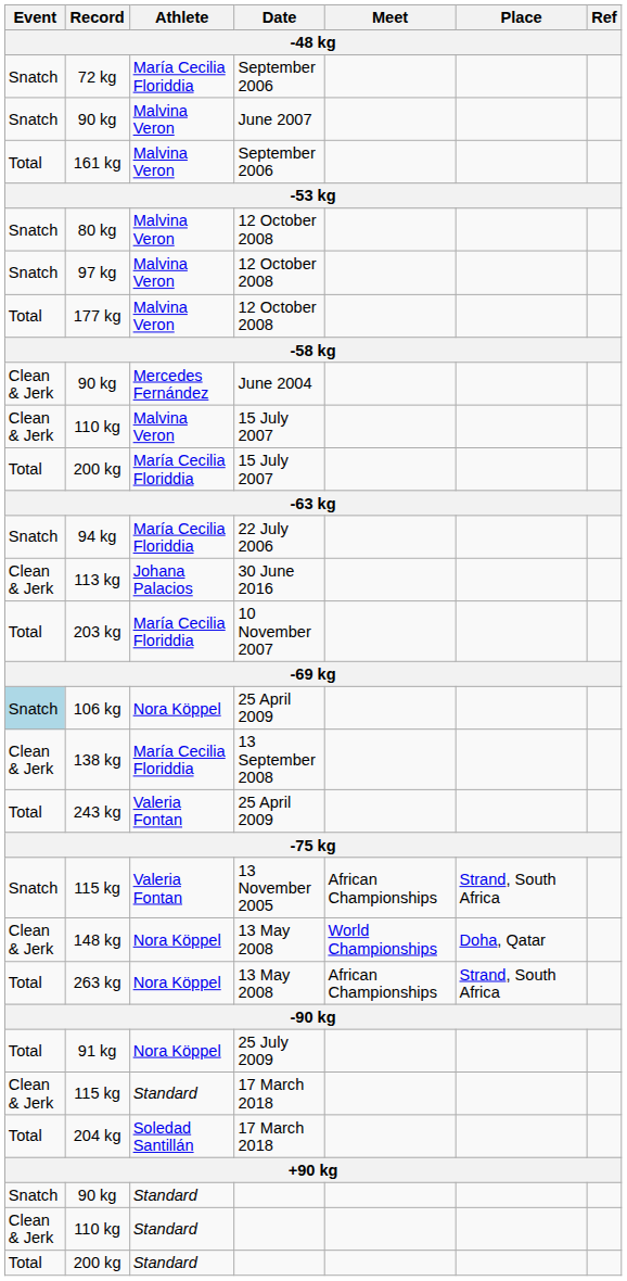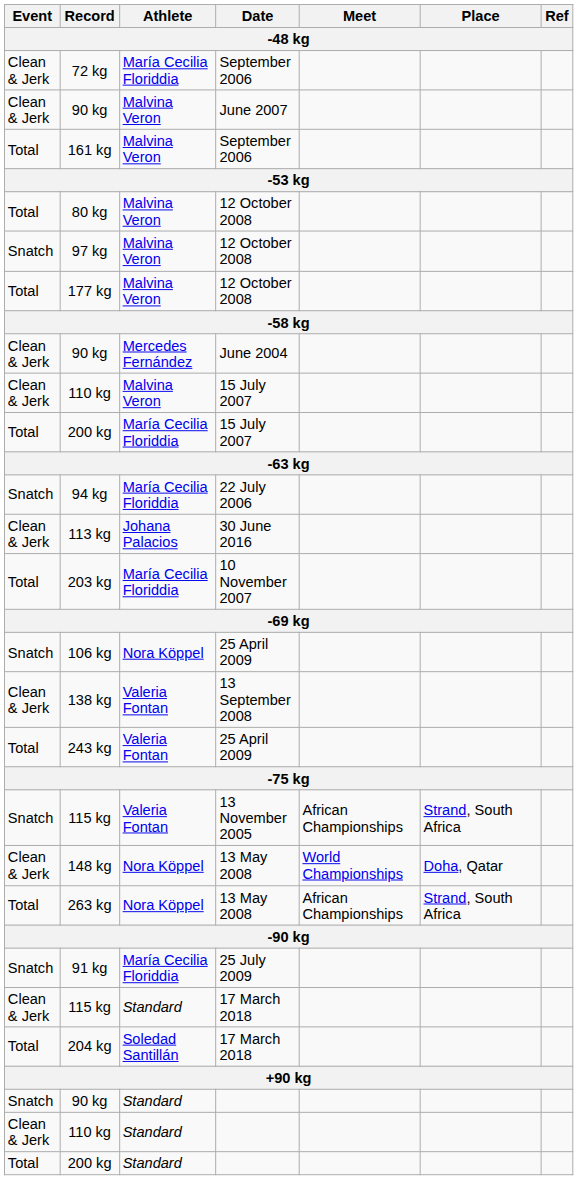 <table class="wikitable" style="font-size:95%; width: 95%;">
 <tr>
 <th width=9%>Event</th>
 <th width=6%>Record</th>
 <th width=16%>Athlete</th>
 <th width=13%>Date</th>
 <th width=20%>Meet</th>
 <th width=20%>Place</th>
 <th width=3%>Ref</th>
 </tr>
 <tr bgcolor="#DDDDDD">
 <th colspan=7>-48 kg</th>
 </tr>
 <tr>
-<td>Snatch</td>
+<td>Clean & Jerk</td>
 <td align=center>72 kg</td>
 <td><a href='#'>María Cecilia Floriddia</a></td>
 <td>September 2006</td>
 <td></td>
 <td></td>
 <td></td>
 </tr>
 <tr>
-<td>Snatch</td>
+<td>Clean & Jerk</td>
 <td align=center>90 kg</td>
 <td><a href='#'>Malvina Veron</a></td>
 <td>June 2007</td>
 <td></td>
 <td></td>
 <td></td>
 </tr>
 <tr>
 <td>Total</td>
 <td align=center>161 kg</td>
 <td><a href='#'>Malvina Veron</a></td>
 <td>September 2006</td>
 <td></td>
 <td></td>
 <td></td>
 </tr>
 <tr bgcolor="#DDDDDD">
 <th colspan=7>-53 kg</th>
 </tr>
 <tr>
-<td>Snatch</td>
+<td>Total</td>
 <td align=center>80 kg</td>
 <td><a href='#'>Malvina Veron</a></td>
 <td>12 October 2008</td>
 <td></td>
 <td></td>
 <td></td>
 </tr>
 <tr>
 <td>Snatch</td>
 <td align=center>97 kg</td>
 <td><a href='#'>Malvina Veron</a></td>
 <td>12 October 2008</td>
 <td></td>
 <td></td>
 <td></td>
 </tr>
 <tr>
 <td>Total</td>
 <td align=center>177 kg</td>
 <td><a href='#'>Malvina Veron</a></td>
 <td>12 October 2008</td>
 <td></td>
 <td></td>
 <td></td>
 </tr>
 <tr bgcolor="#DDDDDD">
 <th colspan=7>-58 kg</th>
 </tr>
 <tr>
 <td>Clean & Jerk</td>
 <td align=center>90 kg</td>
 <td><a href='#'>Mercedes Fernández</a></td>
 <td>June 2004</td>
 <td></td>
 <td></td>
 <td></td>
 </tr>
 <tr>
 <td>Clean & Jerk</td>
 <td align=center>110 kg</td>
 <td><a href='#'>Malvina Veron</a></td>
 <td>15 July 2007</td>
 <td></td>
 <td></td>
 <td></td>
 </tr>
 <tr>
 <td>Total</td>
 <td align=center>200 kg</td>
 <td><a href='#'>María Cecilia Floriddia</a></td>
 <td>15 July 2007</td>
 <td></td>
 <td></td>
 <td></td>
 </tr>
 <tr bgcolor="#DDDDDD">
 <th colspan=7>-63 kg</th>
 </tr>
 <tr>
 <td>Snatch</td>
 <td align=center>94 kg</td>
 <td><a href='#'>María Cecilia Floriddia</a></td>
 <td>22 July 2006</td>
 <td></td>
 <td></td>
 <td></td>
 </tr>
 <tr>
 <td>Clean & Jerk</td>
 <td align=center>113 kg</td>
 <td><a href='#'>Johana Palacios</a></td>
 <td>30 June 2016</td>
 <td></td>
 <td></td>
 <td></td>
 </tr>
 <tr>
 <td>Total</td>
 <td align=center>203 kg</td>
 <td><a href='#'>María Cecilia Floriddia</a></td>
 <td>10 November 2007</td>
 <td></td>
 <td></td>
 <td></td>
 </tr>
 <tr bgcolor="#DDDDDD">
 <th colspan=7>-69 kg</th>
 </tr>
 <tr>
-<td style="background: lightblue;">Snatch</td>
+<td>Snatch</td>
 <td align=center>106 kg</td>
 <td><a href='#'>Nora Köppel</a></td>
 <td>25 April 2009</td>
 <td></td>
 <td></td>
 <td></td>
 </tr>
 <tr>
 <td>Clean & Jerk</td>
 <td align=center>138 kg</td>
-<td><a href='#'>María Cecilia Floriddia</a></td>
+<td><a href='#'>Valeria Fontan</a></td>
 <td>13 September 2008</td>
 <td></td>
 <td></td>
 <td></td>
 </tr>
 <tr>
 <td>Total</td>
 <td align=center>243 kg</td>
 <td><a href='#'>Valeria Fontan</a></td>
 <td>25 April 2009</td>
 <td></td>
 <td></td>
 <td></td>
 </tr>
 <tr bgcolor="#DDDDDD">
 <th colspan=7>-75 kg</th>
 </tr>
 <tr>
 <td>Snatch</td>
 <td align=center>115 kg</td>
 <td><a href='#'>Valeria Fontan</a></td>
 <td>13 November 2005</td>
 <td>African Championships</td>
 <td><a href='#'>Strand</a>, South Africa</td>
 <td></td>
 </tr>
 <tr>
 <td>Clean & Jerk</td>
 <td align=center>148 kg</td>
 <td><a href='#'>Nora Köppel</a></td>
 <td>13 May 2008</td>
 <td><a href='#'>World Championships</a></td>
 <td><a href='#'>Doha</a>, Qatar</td>
 <td></td>
 </tr>
 <tr>
 <td>Total</td>
 <td align=center>263 kg</td>
 <td><a href='#'>Nora Köppel</a></td>
 <td>13 May 2008</td>
 <td>African Championships</td>
 <td><a href='#'>Strand</a>, South Africa</td>
 <td></td>
 </tr>
 <tr bgcolor="#DDDDDD">
 <th colspan=7>-90 kg</th>
 </tr>
 <tr>
-<td>Total</td>
+<td>Snatch</td>
 <td align=center>91 kg</td>
-<td><a href='#'>Nora Köppel</a></td>
+<td><a href='#'>María Cecilia Floriddia</a></td>
 <td>25 July 2009</td>
 <td></td>
 <td></td>
 <td></td>
 </tr>
 <tr>
 <td>Clean & Jerk</td>
 <td align=center>115 kg</td>
 <td><em>Standard</em></td>
 <td>17 March 2018</td>
 <td></td>
 <td></td>
 <td></td>
 </tr>
 <tr>
 <td>Total</td>
 <td align=center>204 kg</td>
 <td><a href='#'>Soledad Santillán</a></td>
 <td>17 March 2018</td>
 <td></td>
 <td></td>
 <td></td>
 </tr>
 <tr bgcolor="#DDDDDD">
 <th colspan=7>+90 kg</th>
 </tr>
 <tr>
 <td>Snatch</td>
 <td align=center>90 kg</td>
 <td><em>Standard</em></td>
 <td></td>
 <td></td>
 <td></td>
 <td></td>
 </tr>
 <tr>
 <td>Clean & Jerk</td>
 <td align=center>110 kg</td>
 <td><em>Standard</em></td>
 <td></td>
 <td></td>
 <td></td>
 <td></td>
 </tr>
 <tr>
 <td>Total</td>
 <td align=center>200 kg</td>
 <td><em>Standard</em></td>
 <td></td>
 <td></td>
 <td></td>
 <td></td>
 </tr>
 </table>
